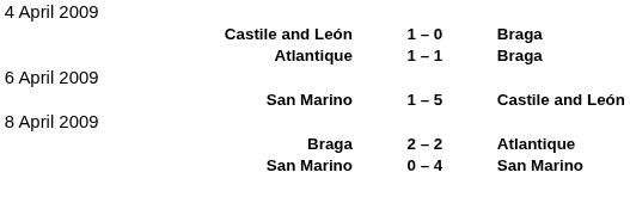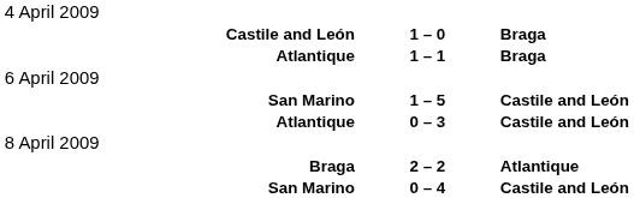 <table width=100% cellspacing=1>
 <tr>
 <th width=25%></th>
 <th width=10%></th>
 <th></th>
 </tr>
 <tr>
 <td>4 April 2009</td>
 </tr>
 <tr style=font-size:90%>
 <td align=right><strong>Castile and León</strong></td>
 <td align=center><strong>1 – 0</strong></td>
 <td><strong>Braga</strong></td>
 </tr>
 <tr style=font-size:90%>
 <td align=right><strong>Atlantique</strong></td>
 <td align=center><strong>1 – 1</strong></td>
 <td><strong>Braga</strong></td>
 </tr>
 <tr>
 <td>6 April 2009</td>
 </tr>
 <tr style=font-size:90%>
 <td align=right><strong>San Marino</strong></td>
 <td align=center><strong>1 – 5</strong></td>
 <td><strong>Castile and León</strong></td>
 </tr>
+<tr style=font-size:90%>
+<td align=right><strong>Atlantique</strong></td>
+<td align=center><strong>0 – 3</strong></td>
+<td><strong>Castile and León</strong></td>
+</tr>
 <tr>
 <td>8 April 2009</td>
 </tr>
 <tr style=font-size:90%>
 <td align=right><strong>Braga</strong></td>
 <td align=center><strong>2 – 2</strong></td>
 <td><strong>Atlantique</strong></td>
 </tr>
 <tr style=font-size:90%>
 <td align=right><strong>San Marino</strong></td>
 <td align=center><strong>0 – 4</strong></td>
-<td><strong>San Marino</strong></td>
+<td><strong>Castile and León</strong></td>
 </tr>
 </table>
